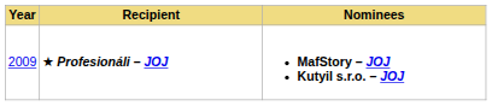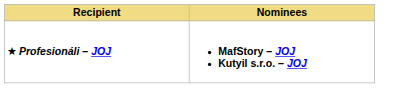 <table class=wikitable sortable style="background:white">
 <tr>
-<th style=background:#F0DC82>Year</th>
 <th style=background:#F0DC82 width=273>Recipient</th>
 <th style=background:#F0DC82 width=273>Nominees</th>
 </tr>
 <tr>
-<td><a href='#'>2009</a></td>
 <td>★ <strong><em>Profesionáli<em> – <a href='#'>JOJ</a><strong></td>
 <td><strong><br><ul><li></em>MafStory<em> – <a href='#'>JOJ</a></li><li></em>Kutyil s.r.o.<em> – <a href='#'>JOJ</a></li></ul></strong></td>
 </tr>
 </table>
